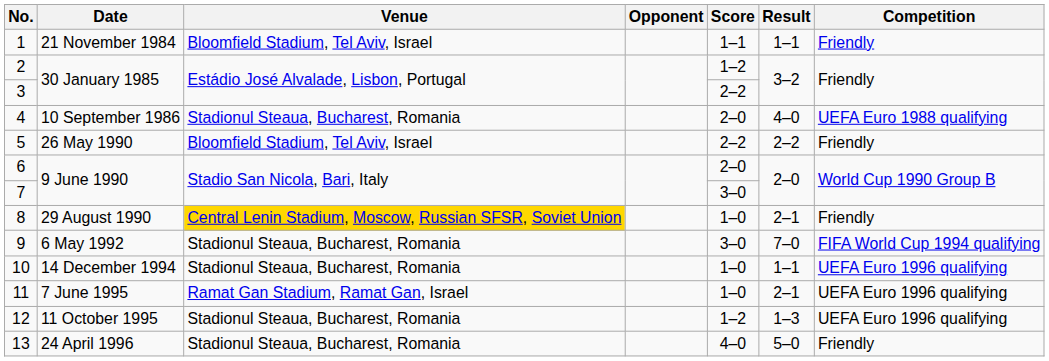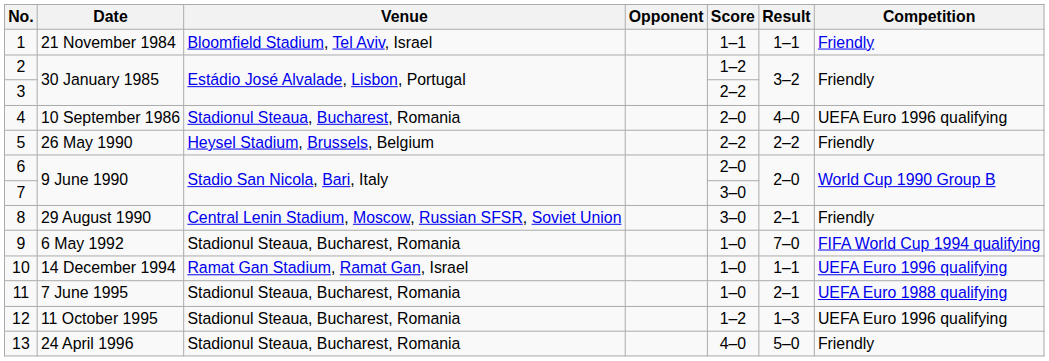 <table class="wikitable sortable">
 <tr>
 <th scope="col">No.</th>
 <th scope="col">Date</th>
 <th scope="col">Venue</th>
 <th scope="col">Opponent</th>
 <th scope="col">Score</th>
 <th scope="col">Result</th>
 <th scope="col">Competition</th>
 </tr>
 <tr>
 <td style="text-align:center">1</td>
 <td>21 November 1984</td>
 <td><a href='#'>Bloomfield Stadium</a>, <a href='#'>Tel Aviv</a>, Israel</td>
 <td></td>
 <td style="text-align:center">1–1</td>
 <td style="text-align:center">1–1</td>
 <td><a href='#'>Friendly</a></td>
 </tr>
 <tr>
 <td style="text-align:center">2</td>
 <td rowspan="2">30 January 1985</td>
 <td rowspan="2"><a href='#'>Estádio José Alvalade</a>, <a href='#'>Lisbon</a>, Portugal</td>
 <td rowspan="2"></td>
 <td style="text-align:center">1–2</td>
 <td rowspan="2" style="text-align:center">3–2</td>
 <td rowspan="2">Friendly</td>
 </tr>
 <tr>
 <td style="text-align:center">3</td>
 <td style="text-align:center">2–2</td>
 </tr>
 <tr>
 <td style="text-align:center">4</td>
 <td>10 September 1986</td>
 <td><a href='#'>Stadionul Steaua</a>, <a href='#'>Bucharest</a>, Romania</td>
 <td></td>
 <td style="text-align:center">2–0</td>
 <td style="text-align:center">4–0</td>
-<td><a href='#'>UEFA Euro 1988 qualifying</a></td>
+<td>UEFA Euro 1996 qualifying</td>
 </tr>
 <tr>
 <td style="text-align:center">5</td>
 <td>26 May 1990</td>
-<td><a href='#'>Bloomfield Stadium</a>, <a href='#'>Tel Aviv</a>, Israel</td>
+<td><a href='#'>Heysel Stadium</a>, <a href='#'>Brussels</a>, Belgium</td>
 <td></td>
 <td style="text-align:center">2–2</td>
 <td style="text-align:center">2–2</td>
 <td>Friendly</td>
 </tr>
 <tr>
 <td style="text-align:center">6</td>
 <td rowspan="2">9 June 1990</td>
 <td rowspan="2"><a href='#'>Stadio San Nicola</a>, <a href='#'>Bari</a>, Italy</td>
 <td rowspan="2"></td>
 <td style="text-align:center">2–0</td>
 <td rowspan="2" style="text-align:center">2–0</td>
 <td rowspan="2"><a href='#'>World Cup 1990 Group B</a></td>
 </tr>
 <tr>
 <td style="text-align:center">7</td>
 <td style="text-align:center">3–0</td>
 </tr>
 <tr>
 <td style="text-align:center">8</td>
 <td>29 August 1990</td>
-<td style="background: gold;"><a href='#'>Central Lenin Stadium</a>, <a href='#'>Moscow</a>, <a href='#'>Russian SFSR</a>, <a href='#'>Soviet Union</a></td>
+<td><a href='#'>Central Lenin Stadium</a>, <a href='#'>Moscow</a>, <a href='#'>Russian SFSR</a>, <a href='#'>Soviet Union</a></td>
 <td></td>
-<td style="text-align:center">1–0</td>
+<td style="text-align:center">3–0</td>
 <td style="text-align:center">2–1</td>
 <td>Friendly</td>
 </tr>
 <tr>
 <td style="text-align:center">9</td>
 <td>6 May 1992</td>
 <td>Stadionul Steaua, Bucharest, Romania</td>
 <td></td>
-<td style="text-align:center">3–0</td>
+<td style="text-align:center">1–0</td>
 <td style="text-align:center">7–0</td>
 <td><a href='#'>FIFA World Cup 1994 qualifying</a></td>
 </tr>
 <tr>
 <td style="text-align:center">10</td>
 <td>14 December 1994</td>
-<td>Stadionul Steaua, Bucharest, Romania</td>
+<td><a href='#'>Ramat Gan Stadium</a>, <a href='#'>Ramat Gan</a>, Israel</td>
 <td></td>
 <td style="text-align:center">1–0</td>
 <td style="text-align:center">1–1</td>
 <td><a href='#'>UEFA Euro 1996 qualifying</a></td>
 </tr>
 <tr>
 <td style="text-align:center">11</td>
 <td>7 June 1995</td>
-<td><a href='#'>Ramat Gan Stadium</a>, <a href='#'>Ramat Gan</a>, Israel</td>
+<td>Stadionul Steaua, Bucharest, Romania</td>
 <td></td>
 <td style="text-align:center">1–0</td>
 <td style="text-align:center">2–1</td>
-<td>UEFA Euro 1996 qualifying</td>
+<td><a href='#'>UEFA Euro 1988 qualifying</a></td>
 </tr>
 <tr>
 <td style="text-align:center">12</td>
 <td>11 October 1995</td>
 <td>Stadionul Steaua, Bucharest, Romania</td>
 <td></td>
 <td style="text-align:center">1–2</td>
 <td style="text-align:center">1–3</td>
 <td>UEFA Euro 1996 qualifying</td>
 </tr>
 <tr>
 <td style="text-align:center">13</td>
 <td>24 April 1996</td>
 <td>Stadionul Steaua, Bucharest, Romania</td>
 <td></td>
 <td style="text-align:center">4–0</td>
 <td style="text-align:center">5–0</td>
 <td>Friendly</td>
 </tr>
 </table>
